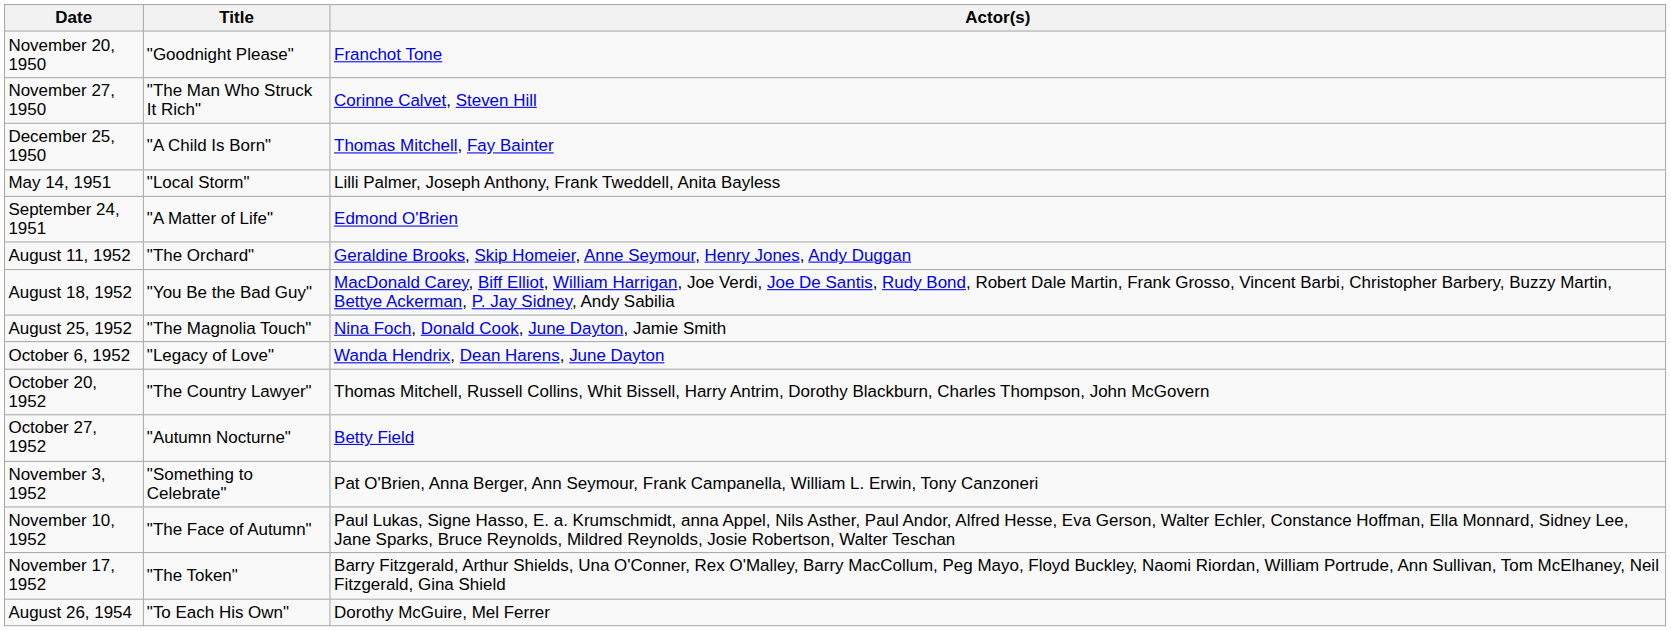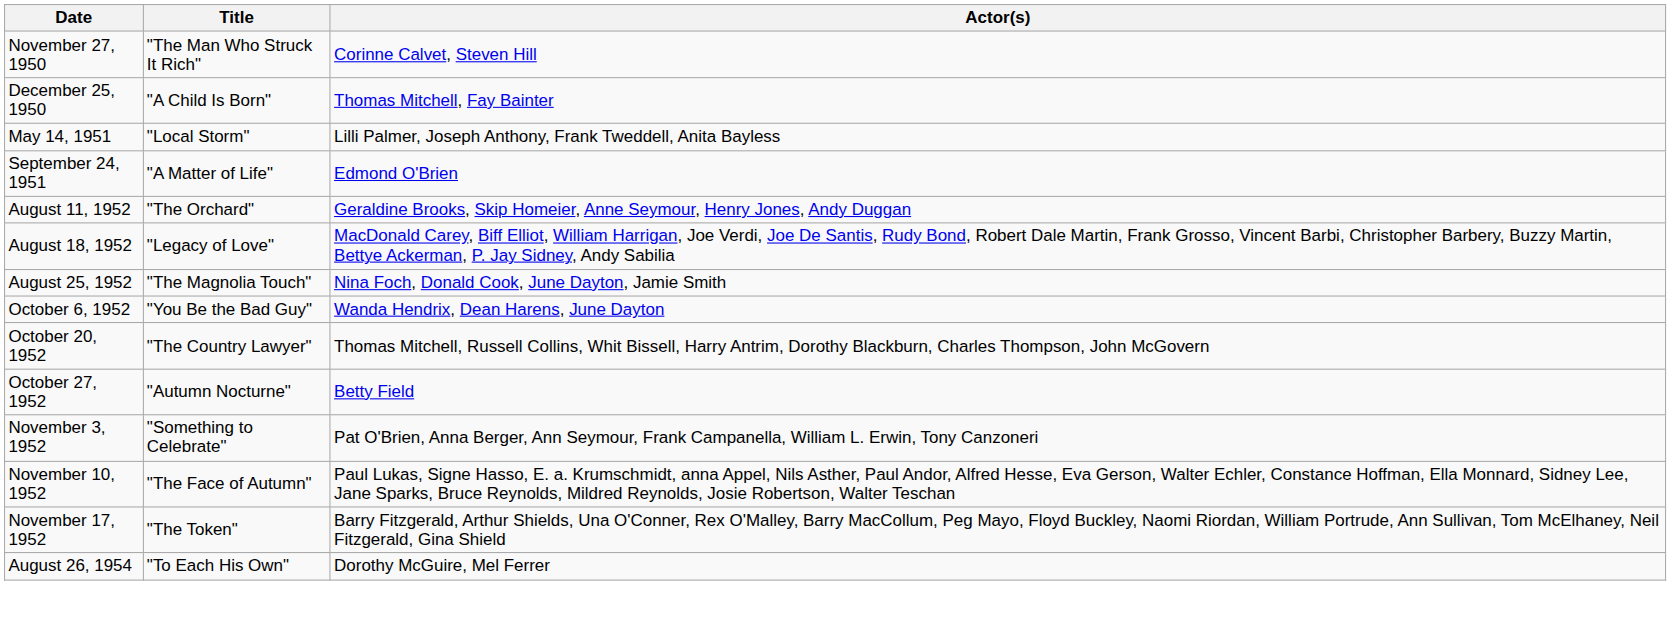 <table class="wikitable">
 <tr>
 <th>Date</th>
 <th>Title</th>
 <th>Actor(s)</th>
-</tr>
-<tr>
-<td>November 20, 1950</td>
-<td>"Goodnight Please"</td>
-<td><a href='#'>Franchot Tone</a></td>
 </tr>
 <tr>
 <td>November 27, 1950</td>
 <td>"The Man Who Struck It Rich"</td>
 <td><a href='#'>Corinne Calvet</a>, <a href='#'>Steven Hill</a></td>
 </tr>
 <tr>
 <td>December 25, 1950</td>
 <td>"A Child Is Born"</td>
 <td><a href='#'>Thomas Mitchell</a>, <a href='#'>Fay Bainter</a></td>
 </tr>
 <tr>
 <td>May 14, 1951</td>
 <td>"Local Storm"</td>
 <td>Lilli Palmer, Joseph Anthony, Frank Tweddell, Anita Bayless</td>
 </tr>
 <tr>
 <td>September 24, 1951</td>
 <td>"A Matter of Life"</td>
 <td><a href='#'>Edmond O'Brien</a></td>
 </tr>
 <tr>
 <td>August 11, 1952</td>
 <td>"The Orchard"</td>
 <td><a href='#'>Geraldine Brooks</a>, <a href='#'>Skip Homeier</a>, <a href='#'>Anne Seymour</a>, <a href='#'>Henry Jones</a>, <a href='#'>Andy Duggan</a></td>
 </tr>
 <tr>
 <td>August 18, 1952</td>
-<td>"You Be the Bad Guy"</td>
+<td>"Legacy of Love"</td>
 <td><a href='#'>MacDonald Carey</a>, <a href='#'>Biff Elliot</a>, <a href='#'>William Harrigan</a>, Joe Verdi, <a href='#'>Joe De Santis</a>, <a href='#'>Rudy Bond</a>, Robert Dale Martin, Frank Grosso, Vincent Barbi, Christopher Barbery, Buzzy Martin, <a href='#'>Bettye Ackerman</a>, <a href='#'>P. Jay Sidney</a>, Andy Sabilia</td>
 </tr>
 <tr>
 <td>August 25, 1952</td>
 <td>"The Magnolia Touch"</td>
 <td><a href='#'>Nina Foch</a>, <a href='#'>Donald Cook</a>, <a href='#'>June Dayton</a>, Jamie Smith</td>
 </tr>
 <tr>
 <td>October 6, 1952</td>
-<td>"Legacy of Love"</td>
+<td>"You Be the Bad Guy"</td>
 <td><a href='#'>Wanda Hendrix</a>, <a href='#'>Dean Harens</a>, <a href='#'>June Dayton</a></td>
 </tr>
 <tr>
 <td>October 20, 1952</td>
 <td>"The Country Lawyer"</td>
 <td>Thomas Mitchell, Russell Collins, Whit Bissell, Harry Antrim, Dorothy Blackburn, Charles Thompson, John McGovern</td>
 </tr>
 <tr>
 <td>October 27, 1952</td>
 <td>"Autumn Nocturne"</td>
 <td><a href='#'>Betty Field</a></td>
 </tr>
 <tr>
 <td>November 3, 1952</td>
 <td>"Something to Celebrate"</td>
 <td>Pat O'Brien, Anna Berger, Ann Seymour, Frank Campanella, William L. Erwin, Tony Canzoneri</td>
 </tr>
 <tr>
 <td>November 10, 1952</td>
 <td>"The Face of Autumn"</td>
 <td>Paul Lukas, Signe Hasso, E. a. Krumschmidt, anna Appel, Nils Asther, Paul Andor, Alfred Hesse, Eva Gerson, Walter Echler, Constance Hoffman, Ella Monnard, Sidney Lee, Jane Sparks, Bruce Reynolds, Mildred Reynolds, Josie Robertson, Walter Teschan</td>
 </tr>
 <tr>
 <td>November 17, 1952</td>
 <td>"The Token"</td>
 <td>Barry Fitzgerald, Arthur Shields, Una O'Conner, Rex O'Malley, Barry MacCollum, Peg Mayo, Floyd Buckley, Naomi Riordan, William Portrude, Ann Sullivan, Tom McElhaney, Neil Fitzgerald, Gina Shield</td>
 </tr>
 <tr>
 <td>August 26, 1954</td>
 <td>"To Each His Own"</td>
 <td>Dorothy McGuire, Mel Ferrer</td>
 </tr>
 </table>
